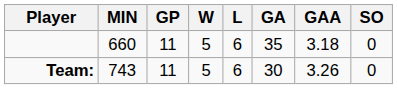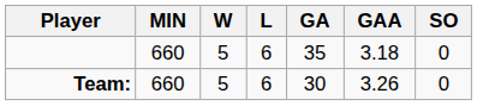 <table class="wikitable sortable" width="60%">
 <tr>
 <th bgcolor="#DDDDFF" width="10%">Player</th>
 <th width="3%" bgcolor="#DDDDFF" title="Minutes played">MIN</th>
-<th width="3%" bgcolor="#DDDDFF" title="Games played in">GP</th>
 <th width="3%" bgcolor="#DDDDFF" title="Wins">W</th>
 <th width="3%" bgcolor="#DDDDFF"title="Losses">L</th>
 <th width="3%" bgcolor="#DDDDFF" title="Goals against">GA</th>
 <th width="3%" bgcolor="#DDDDFF" title="Goals against average">GAA</th>
 <th width="3%" bgcolor="#DDDDFF" title="Shut-outs">SO</th>
 </tr>
 <tr align="center">
 <td align="right"></td>
 <td>660</td>
-<td>11</td>
 <td>5</td>
 <td>6</td>
 <td>35</td>
 <td>3.18</td>
 <td>0</td>
 </tr>
 <tr align="center">
 <td align="right"><strong>Team:</strong></td>
-<td>743</td>
-<td>11</td>
+<td>660</td>
 <td>5</td>
 <td>6</td>
 <td>30</td>
 <td>3.26</td>
 <td>0</td>
 </tr>
 </table>
